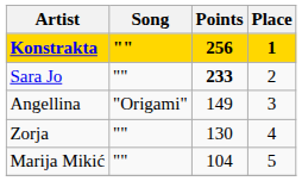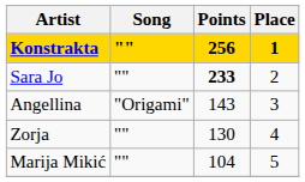 <table class="sortable wikitable" style="margin: 1em auto 1em auto; text-align:center">
 <tr>
 <th>Artist</th>
 <th>Song</th>
 <th>Points</th>
 <th>Place</th>
 </tr>
 <tr style="font-weight:bold;background:gold;">
 <td align="left"><a href='#'>Konstrakta</a></td>
 <td align="left">""</td>
 <td>256</td>
 <td>1</td>
 </tr>
 <tr>
 <td align="left"><a href='#'>Sara Jo</a></td>
 <td align="left">""</td>
 <td><strong>233</strong></td>
 <td>2</td>
 </tr>
 <tr>
 <td align="left">Angellina</td>
 <td align="left">"Origami"</td>
-<td>149</td>
+<td>143</td>
 <td>3</td>
 </tr>
 <tr>
 <td align="left">Zorja</td>
 <td align="left">""</td>
 <td>130</td>
 <td>4</td>
 </tr>
 <tr>
 <td align="left">Marija Mikić</td>
 <td align="left">""</td>
 <td>104</td>
 <td>5</td>
 </tr>
 <tr>
 </tr>
 </table>
